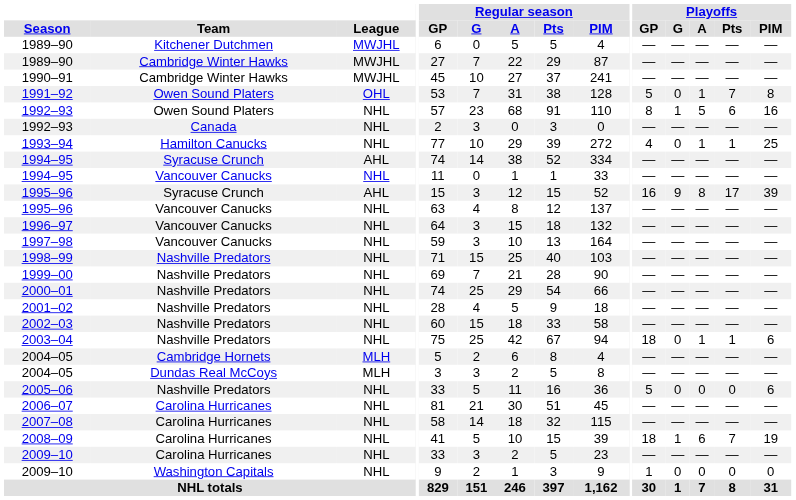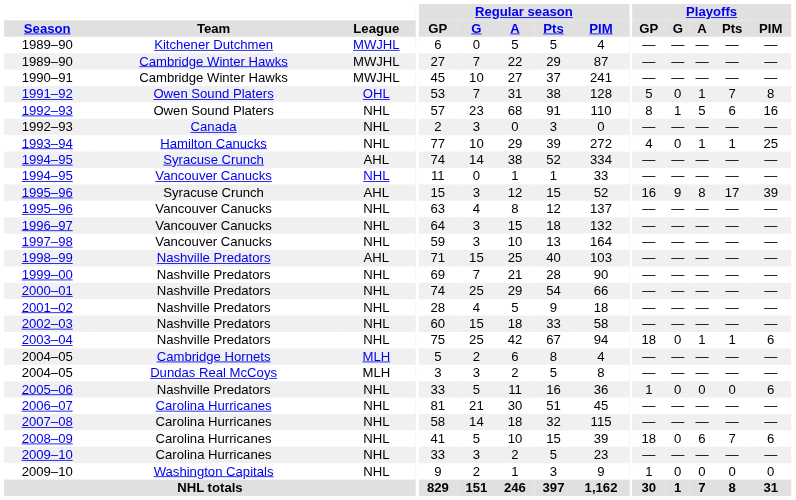 <table border="0" cellpadding="1" cellspacing="0" style="text-align:center; width:60em">
 <tr bgcolor="#e0e0e0">
 <th colspan="3" bgcolor="#ffffff"></th>
 <th rowspan="100" bgcolor="#ffffff"></th>
 <th colspan="5"><a href='#'>Regular season</a></th>
 <th rowspan="100" bgcolor="#ffffff"></th>
 <th colspan="5"><a href='#'>Playoffs</a></th>
 </tr>
 <tr bgcolor="#e0e0e0">
 <th><a href='#'>Season</a></th>
 <th>Team</th>
 <th>League</th>
 <th>GP</th>
 <th><a href='#'>G</a></th>
 <th><a href='#'>A</a></th>
 <th><a href='#'>Pts</a></th>
 <th><a href='#'>PIM</a></th>
 <th>GP</th>
 <th>G</th>
 <th>A</th>
 <th>Pts</th>
 <th>PIM</th>
 </tr>
 <tr>
 <td>1989–90</td>
 <td><a href='#'>Kitchener Dutchmen</a></td>
 <td><a href='#'>MWJHL</a></td>
 <td>6</td>
 <td>0</td>
 <td>5</td>
 <td>5</td>
 <td>4</td>
 <td>—</td>
 <td>—</td>
 <td>—</td>
 <td>—</td>
 <td>—</td>
 </tr>
 <tr bgcolor="#f0f0f0">
 <td>1989–90</td>
 <td><a href='#'>Cambridge Winter Hawks</a></td>
 <td>MWJHL</td>
 <td>27</td>
 <td>7</td>
 <td>22</td>
 <td>29</td>
 <td>87</td>
 <td>—</td>
 <td>—</td>
 <td>—</td>
 <td>—</td>
 <td>—</td>
 </tr>
 <tr>
 <td>1990–91</td>
 <td>Cambridge Winter Hawks</td>
 <td>MWJHL</td>
 <td>45</td>
 <td>10</td>
 <td>27</td>
 <td>37</td>
 <td>241</td>
 <td>—</td>
 <td>—</td>
 <td>—</td>
 <td>—</td>
 <td>—</td>
 </tr>
 <tr bgcolor="#f0f0f0">
 <td><a href='#'>1991–92</a></td>
 <td><a href='#'>Owen Sound Platers</a></td>
 <td><a href='#'>OHL</a></td>
 <td>53</td>
 <td>7</td>
 <td>31</td>
 <td>38</td>
 <td>128</td>
 <td>5</td>
 <td>0</td>
 <td>1</td>
 <td>7</td>
 <td>8</td>
 </tr>
 <tr>
 <td><a href='#'>1992–93</a></td>
 <td>Owen Sound Platers</td>
 <td>NHL</td>
 <td>57</td>
 <td>23</td>
 <td>68</td>
 <td>91</td>
 <td>110</td>
 <td>8</td>
 <td>1</td>
 <td>5</td>
 <td>6</td>
 <td>16</td>
 </tr>
 <tr bgcolor="#f0f0f0">
 <td>1992–93</td>
 <td><a href='#'>Canada</a></td>
 <td>NHL</td>
 <td>2</td>
 <td>3</td>
 <td>0</td>
 <td>3</td>
 <td>0</td>
 <td>—</td>
 <td>—</td>
 <td>—</td>
 <td>—</td>
 <td>—</td>
 </tr>
 <tr>
 <td><a href='#'>1993–94</a></td>
 <td><a href='#'>Hamilton Canucks</a></td>
 <td>NHL</td>
 <td>77</td>
 <td>10</td>
 <td>29</td>
 <td>39</td>
 <td>272</td>
 <td>4</td>
 <td>0</td>
 <td>1</td>
 <td>1</td>
 <td>25</td>
 </tr>
 <tr bgcolor="#f0f0f0">
 <td><a href='#'>1994–95</a></td>
 <td><a href='#'>Syracuse Crunch</a></td>
 <td>AHL</td>
 <td>74</td>
 <td>14</td>
 <td>38</td>
 <td>52</td>
 <td>334</td>
 <td>—</td>
 <td>—</td>
 <td>—</td>
 <td>—</td>
 <td>—</td>
 </tr>
 <tr>
 <td><a href='#'>1994–95</a></td>
 <td><a href='#'>Vancouver Canucks</a></td>
 <td><a href='#'>NHL</a></td>
 <td>11</td>
 <td>0</td>
 <td>1</td>
 <td>1</td>
 <td>33</td>
 <td>—</td>
 <td>—</td>
 <td>—</td>
 <td>—</td>
 <td>—</td>
 </tr>
 <tr bgcolor="#f0f0f0">
 <td><a href='#'>1995–96</a></td>
 <td>Syracuse Crunch</td>
 <td>AHL</td>
 <td>15</td>
 <td>3</td>
 <td>12</td>
 <td>15</td>
 <td>52</td>
 <td>16</td>
 <td>9</td>
 <td>8</td>
 <td>17</td>
 <td>39</td>
 </tr>
 <tr>
 <td><a href='#'>1995–96</a></td>
 <td>Vancouver Canucks</td>
 <td>NHL</td>
 <td>63</td>
 <td>4</td>
 <td>8</td>
 <td>12</td>
 <td>137</td>
 <td>—</td>
 <td>—</td>
 <td>—</td>
 <td>—</td>
 <td>—</td>
 </tr>
 <tr bgcolor="#f0f0f0">
 <td><a href='#'>1996–97</a></td>
 <td>Vancouver Canucks</td>
 <td>NHL</td>
 <td>64</td>
 <td>3</td>
 <td>15</td>
 <td>18</td>
 <td>132</td>
 <td>—</td>
 <td>—</td>
 <td>—</td>
 <td>—</td>
 <td>—</td>
 </tr>
 <tr>
 <td><a href='#'>1997–98</a></td>
 <td>Vancouver Canucks</td>
 <td>NHL</td>
 <td>59</td>
 <td>3</td>
 <td>10</td>
 <td>13</td>
 <td>164</td>
 <td>—</td>
 <td>—</td>
 <td>—</td>
 <td>—</td>
 <td>—</td>
 </tr>
 <tr bgcolor="#f0f0f0">
 <td><a href='#'>1998–99</a></td>
 <td><a href='#'>Nashville Predators</a></td>
-<td>NHL</td>
+<td>AHL</td>
 <td>71</td>
 <td>15</td>
 <td>25</td>
 <td>40</td>
 <td>103</td>
 <td>—</td>
 <td>—</td>
 <td>—</td>
 <td>—</td>
 <td>—</td>
 </tr>
 <tr>
 <td><a href='#'>1999–00</a></td>
 <td>Nashville Predators</td>
 <td>NHL</td>
 <td>69</td>
 <td>7</td>
 <td>21</td>
 <td>28</td>
 <td>90</td>
 <td>—</td>
 <td>—</td>
 <td>—</td>
 <td>—</td>
 <td>—</td>
 </tr>
 <tr bgcolor="#f0f0f0">
 <td><a href='#'>2000–01</a></td>
 <td>Nashville Predators</td>
 <td>NHL</td>
 <td>74</td>
 <td>25</td>
 <td>29</td>
 <td>54</td>
 <td>66</td>
 <td>—</td>
 <td>—</td>
 <td>—</td>
 <td>—</td>
 <td>—</td>
 </tr>
 <tr>
 <td><a href='#'>2001–02</a></td>
 <td>Nashville Predators</td>
 <td>NHL</td>
 <td>28</td>
 <td>4</td>
 <td>5</td>
 <td>9</td>
 <td>18</td>
 <td>—</td>
 <td>—</td>
 <td>—</td>
 <td>—</td>
 <td>—</td>
 </tr>
 <tr bgcolor="#f0f0f0">
 <td><a href='#'>2002–03</a></td>
 <td>Nashville Predators</td>
 <td>NHL</td>
 <td>60</td>
 <td>15</td>
 <td>18</td>
 <td>33</td>
 <td>58</td>
 <td>—</td>
 <td>—</td>
 <td>—</td>
 <td>—</td>
 <td>—</td>
 </tr>
 <tr>
 <td><a href='#'>2003–04</a></td>
 <td>Nashville Predators</td>
 <td>NHL</td>
 <td>75</td>
 <td>25</td>
 <td>42</td>
 <td>67</td>
 <td>94</td>
 <td>18</td>
 <td>0</td>
 <td>1</td>
 <td>1</td>
 <td>6</td>
 </tr>
 <tr bgcolor="#f0f0f0">
 <td>2004–05</td>
 <td><a href='#'>Cambridge Hornets</a></td>
 <td><a href='#'>MLH</a></td>
 <td>5</td>
 <td>2</td>
 <td>6</td>
 <td>8</td>
 <td>4</td>
 <td>—</td>
 <td>—</td>
 <td>—</td>
 <td>—</td>
 <td>—</td>
 </tr>
 <tr>
 <td>2004–05</td>
 <td><a href='#'>Dundas Real McCoys</a></td>
 <td>MLH</td>
 <td>3</td>
 <td>3</td>
 <td>2</td>
 <td>5</td>
 <td>8</td>
 <td>—</td>
 <td>—</td>
 <td>—</td>
 <td>—</td>
 <td>—</td>
 </tr>
 <tr bgcolor="#f0f0f0">
 <td><a href='#'>2005–06</a></td>
 <td>Nashville Predators</td>
 <td>NHL</td>
 <td>33</td>
 <td>5</td>
 <td>11</td>
 <td>16</td>
 <td>36</td>
-<td>5</td>
+<td>1</td>
 <td>0</td>
 <td>0</td>
 <td>0</td>
 <td>6</td>
 </tr>
 <tr>
 <td><a href='#'>2006–07</a></td>
 <td><a href='#'>Carolina Hurricanes</a></td>
 <td>NHL</td>
 <td>81</td>
 <td>21</td>
 <td>30</td>
 <td>51</td>
 <td>45</td>
 <td>—</td>
 <td>—</td>
 <td>—</td>
 <td>—</td>
 <td>—</td>
 </tr>
 <tr bgcolor="#f0f0f0">
 <td><a href='#'>2007–08</a></td>
 <td>Carolina Hurricanes</td>
 <td>NHL</td>
 <td>58</td>
 <td>14</td>
 <td>18</td>
 <td>32</td>
 <td>115</td>
 <td>—</td>
 <td>—</td>
 <td>—</td>
 <td>—</td>
 <td>—</td>
 </tr>
 <tr>
 <td><a href='#'>2008–09</a></td>
 <td>Carolina Hurricanes</td>
 <td>NHL</td>
 <td>41</td>
 <td>5</td>
 <td>10</td>
 <td>15</td>
 <td>39</td>
 <td>18</td>
-<td>1</td>
+<td>0</td>
 <td>6</td>
 <td>7</td>
-<td>19</td>
+<td>6</td>
 </tr>
 <tr bgcolor="#f0f0f0">
 <td><a href='#'>2009–10</a></td>
 <td>Carolina Hurricanes</td>
 <td>NHL</td>
 <td>33</td>
 <td>3</td>
 <td>2</td>
 <td>5</td>
 <td>23</td>
 <td>—</td>
 <td>—</td>
 <td>—</td>
 <td>—</td>
 <td>—</td>
 </tr>
 <tr>
 <td>2009–10</td>
 <td><a href='#'>Washington Capitals</a></td>
 <td>NHL</td>
 <td>9</td>
 <td>2</td>
 <td>1</td>
 <td>3</td>
 <td>9</td>
 <td>1</td>
 <td>0</td>
 <td>0</td>
 <td>0</td>
 <td>0</td>
 </tr>
 <tr bgcolor="#e0e0e0">
 <th colspan="3">NHL totals</th>
 <th>829</th>
 <th>151</th>
 <th>246</th>
 <th>397</th>
 <th>1,162</th>
 <th>30</th>
 <th>1</th>
 <th>7</th>
 <th>8</th>
 <th>31</th>
 </tr>
 </table>
